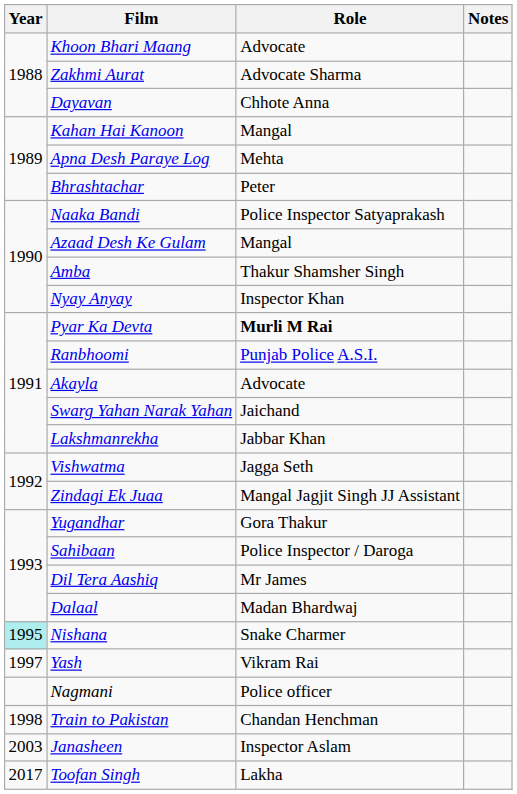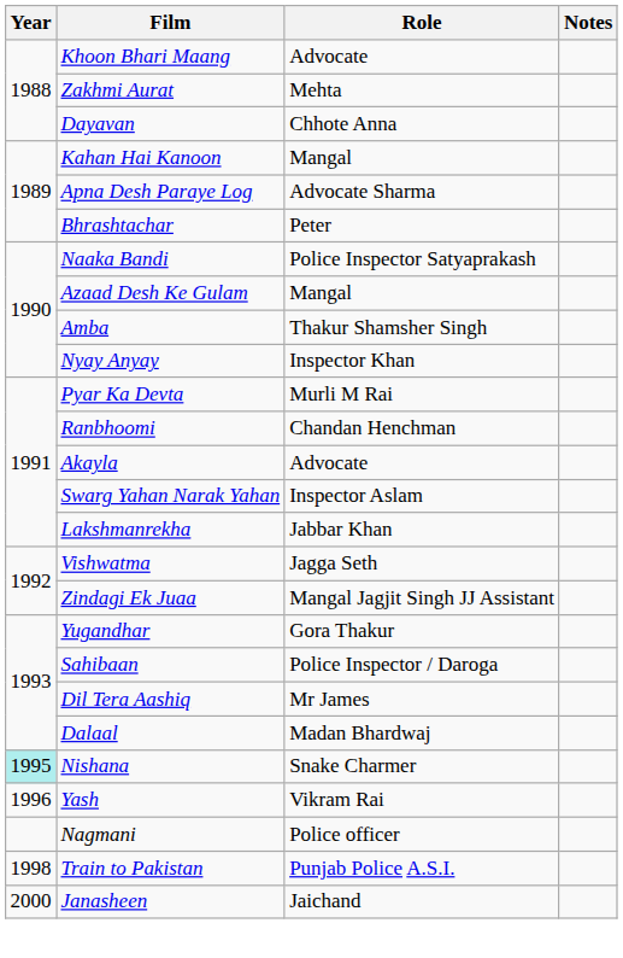 <table class="wikitable" style="font-size: 90%;">
 <tr>
 <th>Year</th>
 <th>Film</th>
 <th>Role</th>
 <th>Notes</th>
 </tr>
 <tr>
 <td rowspan="3">1988</td>
 <td><em><a href='#'>Khoon Bhari Maang</a></em></td>
 <td>Advocate</td>
 <td></td>
 </tr>
 <tr>
 <td><em><a href='#'>Zakhmi Aurat</a></em></td>
-<td>Advocate Sharma</td>
+<td>Mehta</td>
 <td></td>
 </tr>
 <tr>
 <td><em><a href='#'>Dayavan</a></em></td>
 <td>Chhote Anna</td>
 <td></td>
 </tr>
 <tr>
 <td rowspan="3">1989</td>
 <td><em><a href='#'>Kahan Hai Kanoon</a> </em></td>
 <td>Mangal</td>
 <td></td>
 </tr>
 <tr>
 <td><em><a href='#'>Apna Desh Paraye Log</a></em></td>
-<td>Mehta</td>
+<td>Advocate Sharma</td>
 <td></td>
 </tr>
 <tr>
 <td><em><a href='#'>Bhrashtachar</a></em></td>
 <td>Peter</td>
 <td></td>
 </tr>
 <tr>
 <td rowspan="4">1990</td>
 <td><em><a href='#'>Naaka Bandi</a></em></td>
 <td>Police Inspector Satyaprakash</td>
 <td></td>
 </tr>
 <tr>
 <td><em><a href='#'>Azaad Desh Ke Gulam</a></em></td>
 <td>Mangal</td>
 <td></td>
 </tr>
 <tr>
 <td><em><a href='#'>Amba</a></em></td>
 <td>Thakur Shamsher Singh</td>
 <td></td>
 </tr>
 <tr>
 <td><em><a href='#'>Nyay Anyay</a></em></td>
 <td>Inspector Khan</td>
 <td></td>
 </tr>
 <tr>
 <td rowspan="5">1991</td>
 <td><em><a href='#'>Pyar Ka Devta</a></em></td>
-<td><strong>Murli M Rai</strong></td>
+<td>Murli M Rai</td>
 <td></td>
 </tr>
 <tr>
 <td><em><a href='#'>Ranbhoomi</a></em></td>
-<td><a href='#'>Punjab Police</a> <a href='#'>A.S.I.</a></td>
+<td>Chandan Henchman</td>
 <td></td>
 </tr>
 <tr>
 <td><em><a href='#'>Akayla</a></em></td>
 <td>Advocate</td>
 <td></td>
 </tr>
 <tr>
 <td><em><a href='#'>Swarg Yahan Narak Yahan</a></em></td>
-<td>Jaichand</td>
+<td>Inspector Aslam</td>
 <td></td>
 </tr>
 <tr>
 <td><em><a href='#'>Lakshmanrekha</a></em></td>
 <td>Jabbar Khan</td>
 <td></td>
 </tr>
 <tr>
 <td rowspan="2">1992</td>
 <td><em><a href='#'>Vishwatma</a></em></td>
 <td>Jagga Seth</td>
 <td></td>
 </tr>
 <tr>
 <td><em><a href='#'>Zindagi Ek Juaa</a></em></td>
 <td>Mangal Jagjit Singh JJ Assistant</td>
 <td></td>
 </tr>
 <tr>
 <td rowspan="4">1993</td>
 <td><em><a href='#'>Yugandhar</a></em></td>
 <td>Gora Thakur</td>
 <td></td>
 </tr>
 <tr>
 <td><em><a href='#'>Sahibaan</a></em></td>
 <td>Police Inspector / Daroga</td>
 <td></td>
 </tr>
 <tr>
 <td><em><a href='#'>Dil Tera Aashiq</a></em></td>
 <td>Mr James</td>
 <td></td>
 </tr>
 <tr>
 <td><em><a href='#'>Dalaal</a></em></td>
 <td>Madan Bhardwaj</td>
 <td></td>
 </tr>
 <tr>
 <td style="background: paleturquoise;">1995</td>
 <td><em><a href='#'>Nishana</a></em></td>
 <td>Snake Charmer</td>
 <td></td>
 </tr>
 <tr>
-<td>1997</td>
+<td>1996</td>
 <td><em><a href='#'>Yash</a></em></td>
 <td>Vikram Rai</td>
 <td></td>
 </tr>
 <tr>
 <td></td>
 <td><em>Nagmani</em></td>
 <td>Police officer</td>
 <td></td>
 </tr>
 <tr>
 <td>1998</td>
 <td><em><a href='#'>Train to Pakistan</a></em></td>
-<td>Chandan Henchman</td>
+<td><a href='#'>Punjab Police</a> <a href='#'>A.S.I.</a></td>
 <td></td>
 </tr>
 <tr>
-<td>2003</td>
+<td>2000</td>
 <td><em><a href='#'>Janasheen</a></em></td>
-<td>Inspector Aslam</td>
-<td></td>
-</tr>
-<tr>
-<td>2017</td>
-<td><em><a href='#'>Toofan Singh</a></em></td>
-<td>Lakha</td>
+<td>Jaichand</td>
 <td></td>
 </tr>
 </table>
